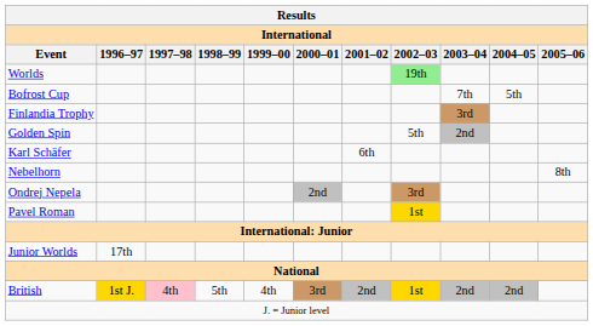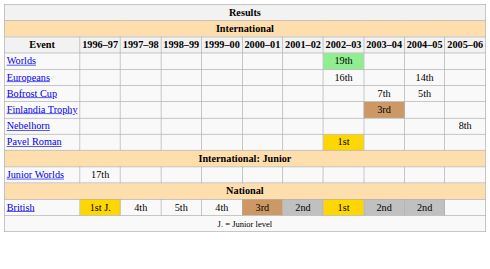 <table class="wikitable" style="text-align:center">
 <tr>
 <th colspan=11 align=center><strong>Results</strong></th>
 </tr>
 <tr>
 <th style="background-color: #ffdead; " colspan=11 align=center><strong>International</strong></th>
 </tr>
 <tr>
 <th>Event</th>
 <th>1996–97</th>
 <th>1997–98</th>
 <th>1998–99</th>
 <th>1999–00</th>
 <th>2000–01</th>
 <th>2001–02</th>
 <th>2002–03</th>
 <th>2003–04</th>
 <th>2004–05</th>
 <th>2005–06</th>
 </tr>
 <tr>
 <td align=left><a href='#'>Worlds</a></td>
 <td></td>
 <td></td>
 <td></td>
 <td></td>
 <td></td>
 <td></td>
 <td style="background: lightgreen;">19th</td>
 <td></td>
 <td></td>
 <td></td>
 </tr>
 <tr>
+<td align=left><a href='#'>Europeans</a></td>
+<td></td>
+<td></td>
+<td></td>
+<td></td>
+<td></td>
+<td></td>
+<td>16th</td>
+<td></td>
+<td>14th</td>
+<td></td>
+</tr>
+<tr>
 <td align=left><a href='#'>Bofrost Cup</a></td>
 <td></td>
 <td></td>
 <td></td>
 <td></td>
 <td></td>
 <td></td>
 <td></td>
 <td>7th</td>
 <td>5th</td>
 <td></td>
 </tr>
 <tr>
 <td align=left><a href='#'>Finlandia Trophy</a></td>
 <td></td>
 <td></td>
 <td></td>
 <td></td>
 <td></td>
 <td></td>
 <td></td>
 <td bgcolor=cc9966>3rd</td>
 <td></td>
 <td></td>
 </tr>
 <tr>
-<td align=left><a href='#'>Golden Spin</a></td>
-<td></td>
-<td></td>
-<td></td>
-<td></td>
-<td></td>
-<td></td>
-<td>5th</td>
-<td bgcolor=silver>2nd</td>
-<td></td>
-<td></td>
-</tr>
-<tr>
-<td align=left><a href='#'>Karl Schäfer</a></td>
-<td></td>
-<td></td>
-<td></td>
-<td></td>
-<td></td>
-<td>6th</td>
-<td></td>
-<td></td>
-<td></td>
-<td></td>
-</tr>
-<tr>
 <td align=left><a href='#'>Nebelhorn</a></td>
 <td></td>
 <td></td>
 <td></td>
 <td></td>
 <td></td>
 <td></td>
 <td></td>
 <td></td>
 <td></td>
 <td>8th</td>
-</tr>
-<tr>
-<td align=left><a href='#'>Ondrej Nepela</a></td>
-<td></td>
-<td></td>
-<td></td>
-<td></td>
-<td bgcolor=silver>2nd</td>
-<td></td>
-<td bgcolor=cc9966>3rd</td>
-<td></td>
-<td></td>
-<td></td>
 </tr>
 <tr>
 <td align=left><a href='#'>Pavel Roman</a></td>
 <td></td>
 <td></td>
 <td></td>
 <td></td>
 <td></td>
 <td></td>
 <td bgcolor=gold>1st</td>
 <td></td>
 <td></td>
 <td></td>
 </tr>
 <tr>
 <th style="background-color: #ffdead; " colspan=11 align=center><strong>International: Junior</strong></th>
 </tr>
 <tr>
 <td align=left><a href='#'>Junior Worlds</a></td>
 <td>17th</td>
 <td></td>
 <td></td>
 <td></td>
 <td></td>
 <td></td>
 <td></td>
 <td></td>
 <td></td>
 <td></td>
 </tr>
 <tr>
 <th style="background-color: #ffdead; " colspan=11 align=center><strong>National</strong></th>
 </tr>
 <tr>
 <td align=left><a href='#'>British</a></td>
 <td bgcolor=gold>1st J.</td>
-<td style="background: pink;">4th</td>
+<td>4th</td>
 <td>5th</td>
 <td>4th</td>
 <td bgcolor=cc9966>3rd</td>
 <td bgcolor=silver>2nd</td>
 <td bgcolor=gold>1st</td>
 <td bgcolor=silver>2nd</td>
 <td bgcolor=silver>2nd</td>
 <td></td>
 </tr>
 <tr>
 <td colspan=11 align=center><small> J. = Junior level </small></td>
 </tr>
 </table>
